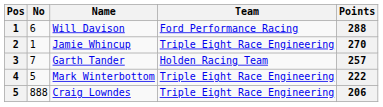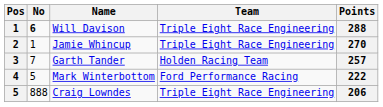 <table class="wikitable" style="font-size: 95%;">
 <tr>
 <th>Pos</th>
 <th>No</th>
 <th>Name</th>
 <th>Team</th>
 <th>Points</th>
 </tr>
 <tr>
 <th>1</th>
-<td>6</td>
+<td><strong>6</strong></td>
 <td><a href='#'>Will Davison</a></td>
-<td><a href='#'>Ford Performance Racing</a></td>
+<td><a href='#'>Triple Eight Race Engineering</a></td>
 <th>288</th>
 </tr>
 <tr>
 <th>2</th>
 <td>1</td>
 <td><a href='#'>Jamie Whincup</a></td>
 <td><a href='#'>Triple Eight Race Engineering</a></td>
 <th>270</th>
 </tr>
 <tr>
 <th>3</th>
 <td>7</td>
 <td><a href='#'>Garth Tander</a></td>
 <td><a href='#'>Holden Racing Team</a></td>
 <th>257</th>
 </tr>
 <tr>
 <th>4</th>
 <td>5</td>
 <td><a href='#'>Mark Winterbottom</a></td>
-<td><a href='#'>Triple Eight Race Engineering</a></td>
+<td><a href='#'>Ford Performance Racing</a></td>
 <th>222</th>
 </tr>
 <tr>
 <th>5</th>
 <td>888</td>
 <td><a href='#'>Craig Lowndes</a></td>
 <td><a href='#'>Triple Eight Race Engineering</a></td>
 <th>206</th>
 </tr>
 </table>
